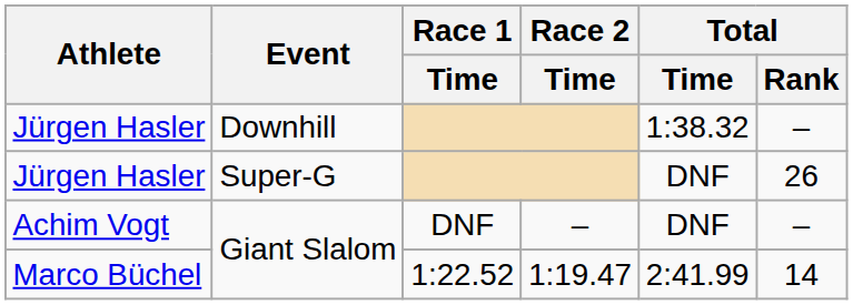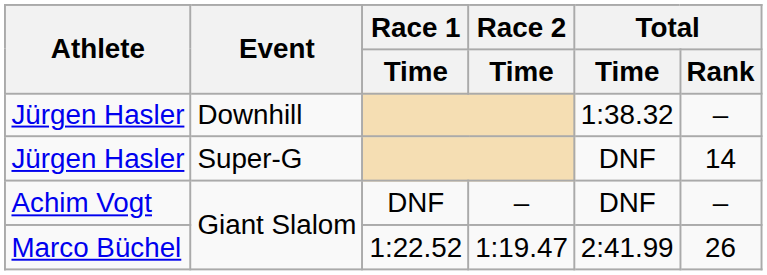 <table class="wikitable" style="font-size:90%">
 <tr>
 <th rowspan="2">Athlete</th>
 <th rowspan="2">Event</th>
 <th>Race 1</th>
 <th>Race 2</th>
 <th colspan="2">Total</th>
 </tr>
 <tr>
 <th>Time</th>
 <th>Time</th>
 <th>Time</th>
 <th>Rank</th>
 </tr>
 <tr>
 <td><a href='#'>Jürgen Hasler</a></td>
 <td>Downhill</td>
 <td colspan="2" bgcolor="wheat"></td>
 <td align="center">1:38.32</td>
 <td align="center">–</td>
 </tr>
 <tr>
 <td><a href='#'>Jürgen Hasler</a></td>
 <td>Super-G</td>
 <td colspan="2" bgcolor="wheat"></td>
 <td align="center">DNF</td>
-<td align="center">26</td>
+<td align="center">14</td>
 </tr>
 <tr>
 <td><a href='#'>Achim Vogt</a></td>
 <td rowspan="2">Giant Slalom</td>
 <td align="center">DNF</td>
 <td align="center">–</td>
 <td align="center">DNF</td>
 <td align="center">–</td>
 </tr>
 <tr>
 <td><a href='#'>Marco Büchel</a></td>
 <td align="center">1:22.52</td>
 <td align="center">1:19.47</td>
 <td align="center">2:41.99</td>
-<td align="center">14</td>
+<td align="center">26</td>
 </tr>
 </table>
